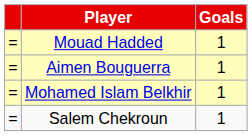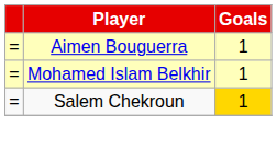 <table border="0" class="wikitable" style="text-align:center;font-size:95%">
 <tr>
 <th scope=col style="color:#FFFFFF; background:#E60000;"></th>
 <th scope=col style="color:#FFFFFF; background:#E60000;">Player</th>
 <th scope=col style="color:#FFFFFF; background:#E60000;">Goals</th>
-</tr>
-<tr style="background:#ffb">
-<td align=left>=</td>
-<td> <a href='#'>Mouad Hadded</a></td>
-<td align=center>1</td>
 </tr>
 <tr style="background:#ffb">
 <td align=left>=</td>
 <td> <a href='#'>Aimen Bouguerra</a></td>
 <td align=center>1</td>
 </tr>
 <tr style="background:#ffb">
 <td align=left>=</td>
 <td> <a href='#'>Mohamed Islam Belkhir</a></td>
 <td align=center>1</td>
 </tr>
 <tr>
 <td align=left>=</td>
 <td> Salem Chekroun</td>
-<td align=center>1</td>
+<td align=center style="background: gold;">1</td>
 </tr>
 <tr>
 </tr>
 </table>
